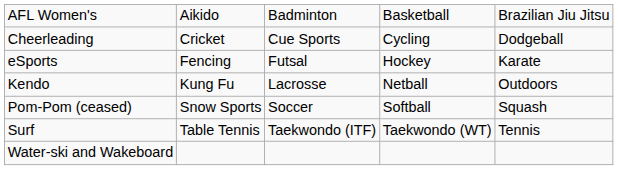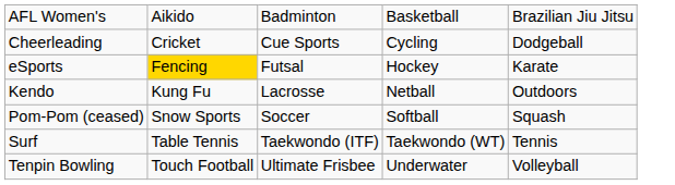 <table class="wikitable sortable">
 <tr>
 <td>AFL Women's</td>
 <td>Aikido</td>
 <td>Badminton</td>
 <td>Basketball</td>
 <td>Brazilian  Jiu Jitsu</td>
 </tr>
 <tr>
 <td>Cheerleading</td>
 <td>Cricket</td>
 <td>Cue Sports</td>
 <td>Cycling</td>
 <td>Dodgeball</td>
 </tr>
 <tr>
 <td>eSports</td>
-<td>Fencing</td>
+<td style="background: gold;">Fencing</td>
 <td>Futsal</td>
 <td>Hockey</td>
 <td>Karate</td>
 </tr>
 <tr>
 <td>Kendo</td>
 <td>Kung Fu</td>
 <td>Lacrosse</td>
 <td>Netball</td>
 <td>Outdoors</td>
 </tr>
 <tr>
 <td>Pom-Pom  (ceased)</td>
 <td>Snow  Sports</td>
 <td>Soccer</td>
 <td>Softball</td>
 <td>Squash</td>
 </tr>
 <tr>
 <td>Surf</td>
 <td>Table Tennis</td>
 <td>Taekwondo (ITF)</td>
 <td>Taekwondo (WT)</td>
 <td>Tennis</td>
 </tr>
 <tr>
-<td>Water-ski and Wakeboard</td>
-<td></td>
-<td></td>
-<td></td>
-<td></td>
+<td>Tenpin Bowling</td>
+<td>Touch Football</td>
+<td>Ultimate Frisbee</td>
+<td>Underwater</td>
+<td>Volleyball</td>
 </tr>
 </table>
